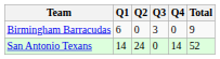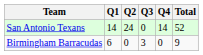 <table class="wikitable">
 <tr>
 <th>Team</th>
 <th>Q1</th>
 <th>Q2</th>
 <th>Q3</th>
 <th>Q4</th>
 <th>Total</th>
 </tr>
+<tr style="background-color:#ddffdd">
+<td><a href='#'>San Antonio Texans</a></td>
+<td>14</td>
+<td>24</td>
+<td>0</td>
+<td>14</td>
+<td>52</td>
+</tr>
 <tr>
 <td><a href='#'>Birmingham Barracudas</a></td>
 <td>6</td>
 <td>0</td>
 <td>3</td>
 <td>0</td>
 <td>9</td>
 </tr>
-<tr style="background-color:#ddffdd">
-<td><a href='#'>San Antonio Texans</a></td>
-<td>14</td>
-<td>24</td>
-<td>0</td>
-<td>14</td>
-<td>52</td>
-</tr>
 </table>
